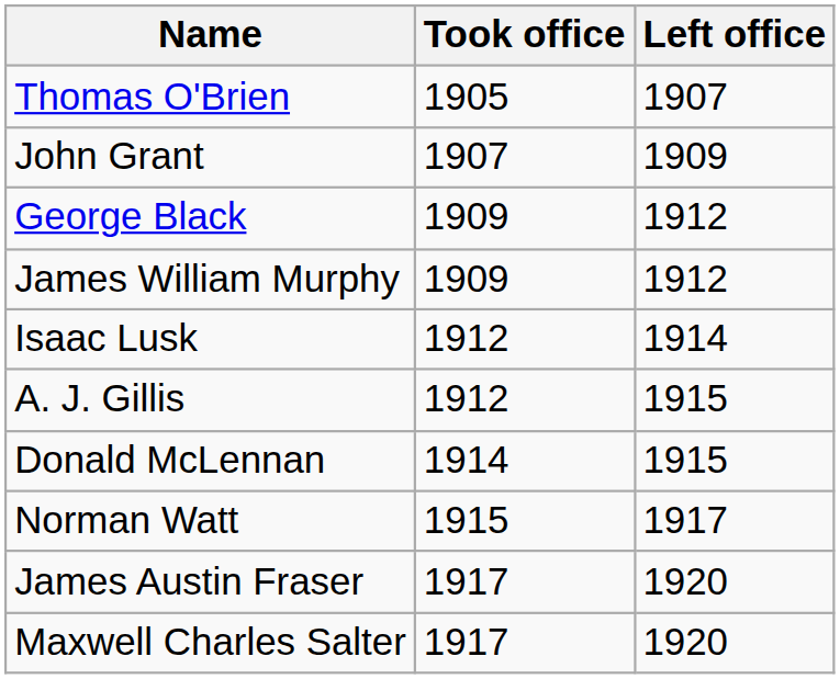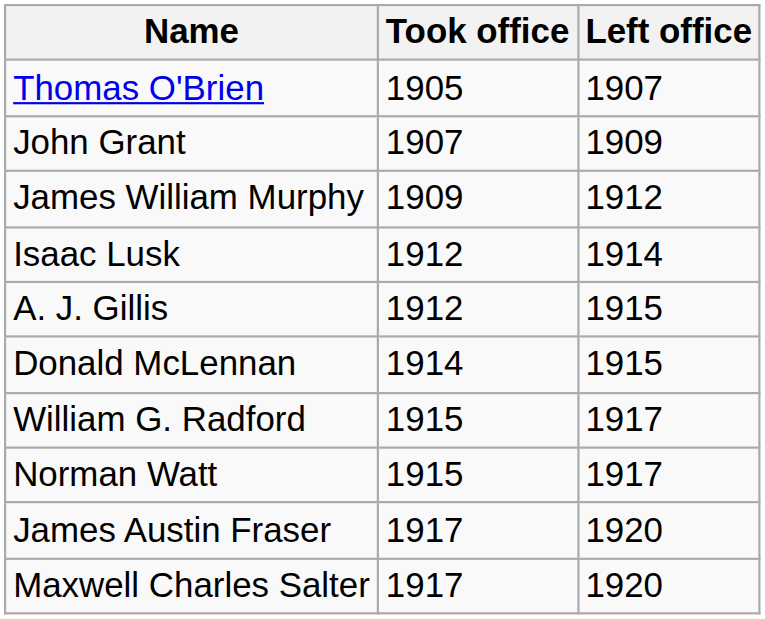 <table class="wikitable">
 <tr>
 <th>Name</th>
 <th>Took office</th>
 <th>Left office</th>
 </tr>
 <tr>
 <td><a href='#'>Thomas O'Brien</a></td>
 <td>1905</td>
 <td>1907</td>
 </tr>
 <tr>
 <td>John Grant</td>
 <td>1907</td>
 <td>1909</td>
-</tr>
-<tr>
-<td><a href='#'>George Black</a></td>
-<td>1909</td>
-<td>1912</td>
 </tr>
 <tr>
 <td>James William Murphy</td>
 <td>1909</td>
 <td>1912</td>
 </tr>
 <tr>
 <td>Isaac Lusk</td>
 <td>1912</td>
 <td>1914</td>
 </tr>
 <tr>
 <td>A. J. Gillis</td>
 <td>1912</td>
 <td>1915</td>
 </tr>
 <tr>
 <td>Donald McLennan</td>
 <td>1914</td>
 <td>1915</td>
 </tr>
 <tr>
+<td>William G. Radford</td>
+<td>1915</td>
+<td>1917</td>
+</tr>
+<tr>
 <td>Norman Watt</td>
 <td>1915</td>
 <td>1917</td>
 </tr>
 <tr>
 <td>James Austin Fraser</td>
 <td>1917</td>
 <td>1920</td>
 </tr>
 <tr>
 <td>Maxwell Charles Salter</td>
 <td>1917</td>
 <td>1920</td>
 </tr>
 </table>
